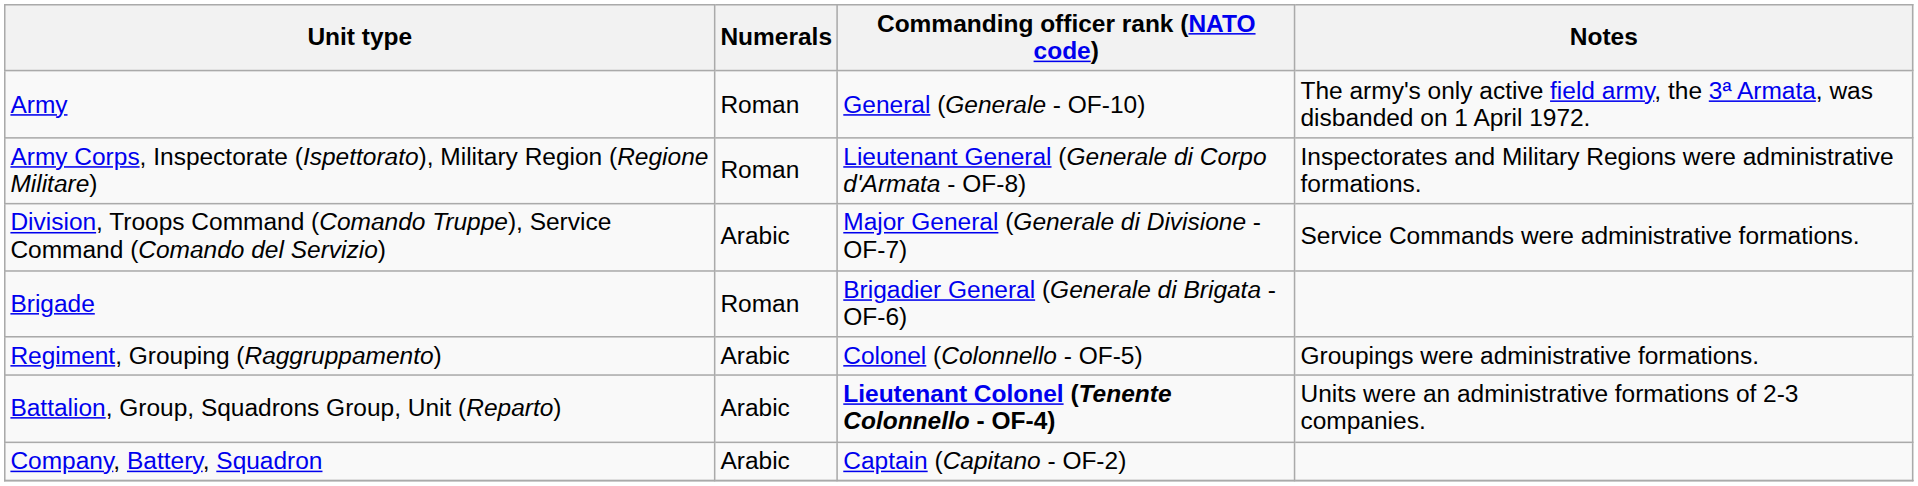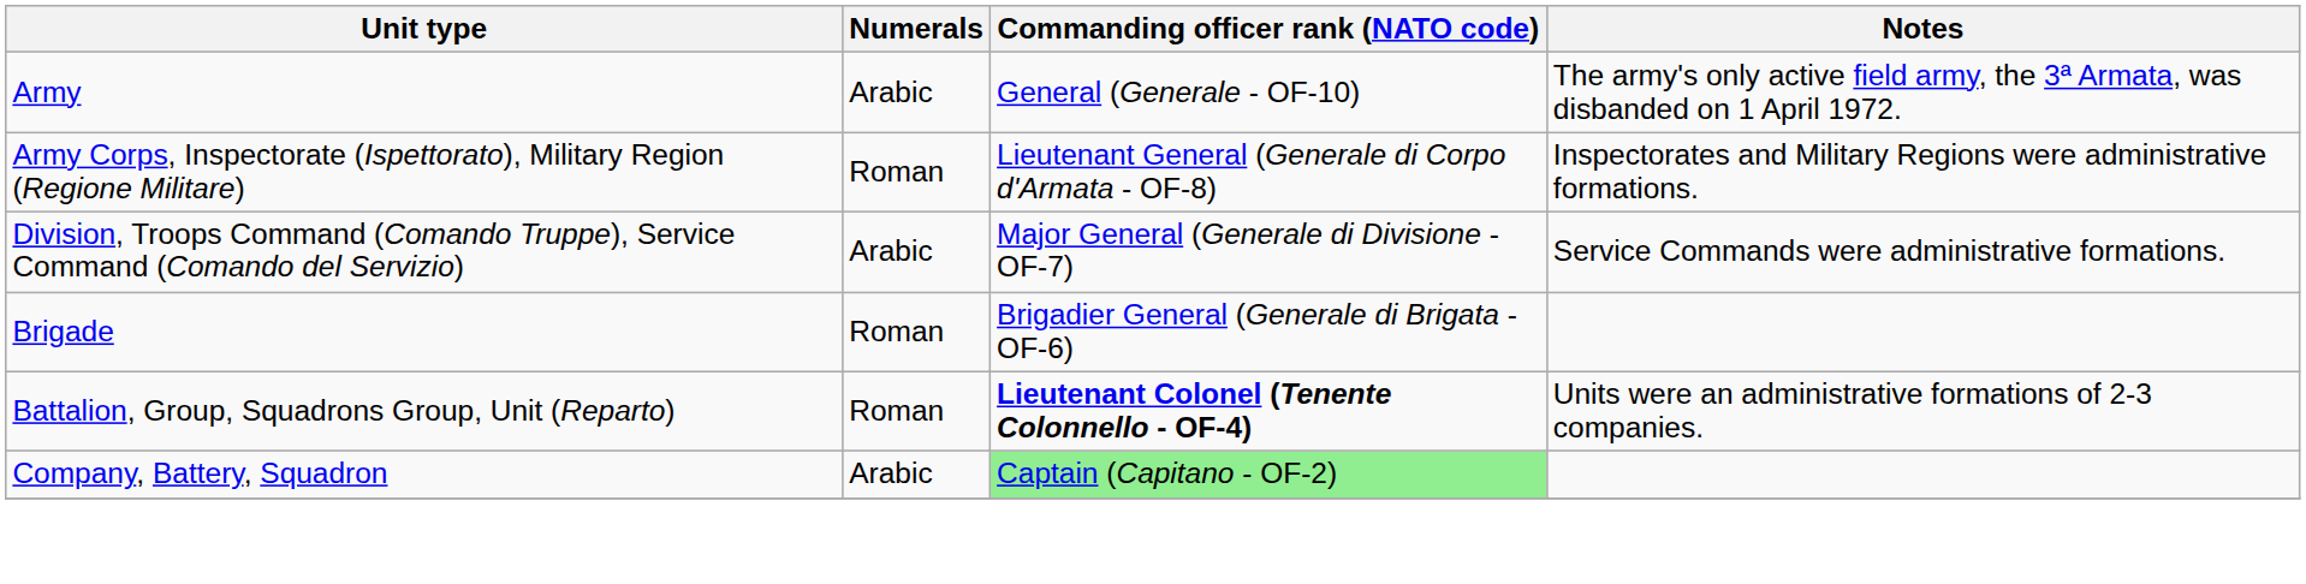 <table class="wikitable">
 <tr>
 <th>Unit type</th>
 <th>Numerals</th>
 <th>Commanding officer rank (<a href='#'>NATO code</a>)</th>
 <th>Notes</th>
 </tr>
 <tr>
 <td rowspan="1" colspan="1" style="text-align: left;"><a href='#'>Army</a></td>
-<td rowspan="1" colspan="1" style="text-align: left;">Roman</td>
+<td rowspan="1" colspan="1" style="text-align: left;">Arabic</td>
 <td rowspan="1" colspan="1" style="text-align: left;"><a href='#'>General</a> (<em>Generale</em> - OF-10)</td>
 <td rowspan="1" colspan="1" style="text-align: left;">The army's only active <a href='#'>field army</a>, the <a href='#'>3ª Armata</a>, was disbanded on 1 April 1972.</td>
 </tr>
 <tr>
 <td rowspan="1" colspan="1" style="text-align: left;"><a href='#'>Army Corps</a>, Inspectorate (<em>Ispettorato</em>), Military Region (<em>Regione Militare</em>)</td>
 <td rowspan="1" colspan="1" style="text-align: left;">Roman</td>
 <td rowspan="1" colspan="1" style="text-align: left;"><a href='#'>Lieutenant General</a> (<em>Generale di Corpo d'Armata</em> - OF-8)</td>
 <td rowspan="1" colspan="1" style="text-align: left;">Inspectorates and Military Regions were administrative formations.</td>
 </tr>
 <tr>
 <td rowspan="1" colspan="1" style="text-align: left;"><a href='#'>Division</a>, Troops Command (<em>Comando Truppe</em>), Service Command (<em>Comando del Servizio</em>)</td>
 <td rowspan="1" colspan="1" style="text-align: left;">Arabic</td>
 <td rowspan="1" colspan="1" style="text-align: left;"><a href='#'>Major General</a> (<em>Generale di Divisione</em> - OF-7)</td>
 <td rowspan="1" colspan="1" style="text-align: left;">Service Commands were administrative formations.</td>
 </tr>
 <tr>
 <td rowspan="1" colspan="1" style="text-align: left;"><a href='#'>Brigade</a></td>
 <td rowspan="1" colspan="1" style="text-align: left;">Roman</td>
 <td rowspan="1" colspan="1" style="text-align: left;"><a href='#'>Brigadier General</a> (<em>Generale di Brigata</em> - OF-6)</td>
 <td rowspan="1" colspan="1" style="text-align: left;"></td>
 </tr>
 <tr>
-<td rowspan="1" colspan="1" style="text-align: left;"><a href='#'>Regiment</a>, Grouping (<em>Raggruppamento</em>)</td>
-<td rowspan="1" colspan="1" style="text-align: left;">Arabic</td>
-<td rowspan="1" colspan="1" style="text-align: left;"><a href='#'>Colonel</a> (<em>Colonnello</em> - OF-5)</td>
-<td rowspan="1" colspan="1" style="text-align: left;">Groupings were administrative formations.</td>
-</tr>
-<tr>
 <td rowspan="1" colspan="1" style="text-align: left;"><a href='#'>Battalion</a>, Group, Squadrons Group, Unit (<em>Reparto</em>)</td>
-<td rowspan="1" colspan="1" style="text-align: left;">Arabic</td>
+<td rowspan="1" colspan="1" style="text-align: left;">Roman</td>
 <td rowspan="1" colspan="1" style="text-align: left;"><strong><a href='#'>Lieutenant Colonel</a> (<em>Tenente Colonnello</em> - OF-4)</strong></td>
 <td rowspan="1" colspan="1" style="text-align: left;">Units were an administrative formations of 2-3 companies.</td>
 </tr>
 <tr>
 <td rowspan="1" colspan="1" style="text-align: left;"><a href='#'>Company</a>, <a href='#'>Battery</a>, <a href='#'>Squadron</a></td>
 <td rowspan="1" colspan="1" style="text-align: left;">Arabic</td>
-<td rowspan="1" colspan="1" style="text-align: left;"><a href='#'>Captain</a> (<em>Capitano</em> - OF-2)</td>
+<td rowspan="1" colspan="1" style="background: lightgreen; text-align: left;"><a href='#'>Captain</a> (<em>Capitano</em> - OF-2)</td>
 <td rowspan="1" colspan="1" style="text-align: left;"></td>
 </tr>
 <tr>
 </tr>
 </table>
